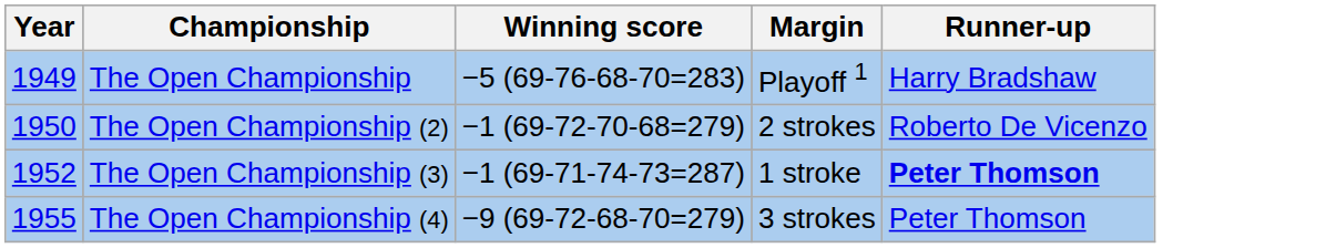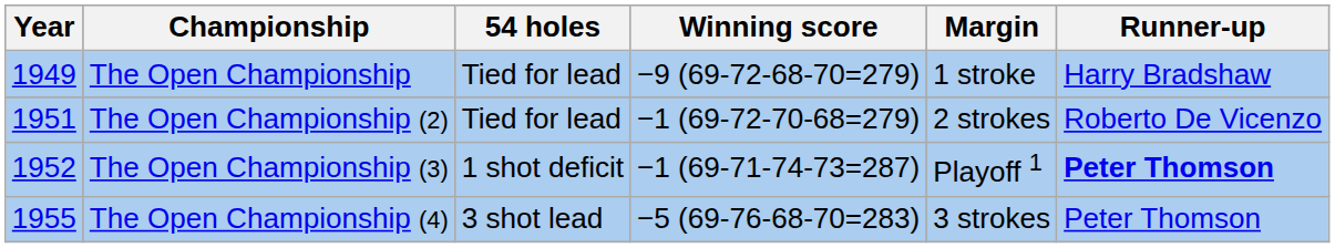 <table class="sortable wikitable">
 <tr>
 <th>Year</th>
 <th>Championship</th>
+<th>54 holes</th>
 <th>Winning score</th>
 <th>Margin</th>
 <th>Runner-up</th>
 </tr>
 <tr style="background:#ABCDEF;">
 <td><a href='#'>1949</a></td>
 <td><a href='#'>The Open Championship</a></td>
-<td>−5 (69-76-68-70=283)</td>
-<td>Playoff <sup>1</sup></td>
+<td>Tied for lead</td>
+<td>−9 (69-72-68-70=279)</td>
+<td>1 stroke</td>
 <td> <a href='#'>Harry Bradshaw</a></td>
 </tr>
 <tr style="background:#ABCDEF;">
-<td><a href='#'>1950</a></td>
+<td><a href='#'>1951</a></td>
 <td><a href='#'>The Open Championship</a> <small> (2)</small></td>
+<td>Tied for lead</td>
 <td>−1 (69-72-70-68=279)</td>
 <td>2 strokes</td>
 <td> <a href='#'>Roberto De Vicenzo</a></td>
 </tr>
 <tr style="background:#ABCDEF;">
 <td><a href='#'>1952</a></td>
 <td><a href='#'>The Open Championship</a> <small> (3)</small></td>
+<td>1 shot deficit</td>
 <td>−1 (69-71-74-73=287)</td>
-<td>1 stroke</td>
+<td>Playoff <sup>1</sup></td>
 <td><strong> <a href='#'>Peter Thomson</a></strong></td>
 </tr>
 <tr style="background:#ABCDEF;">
 <td><a href='#'>1955</a></td>
 <td><a href='#'>The Open Championship</a> <small> (4)</small></td>
-<td>−9 (69-72-68-70=279)</td>
+<td>3 shot lead</td>
+<td>−5 (69-76-68-70=283)</td>
 <td>3 strokes</td>
 <td> <a href='#'>Peter Thomson</a></td>
 </tr>
 </table>
